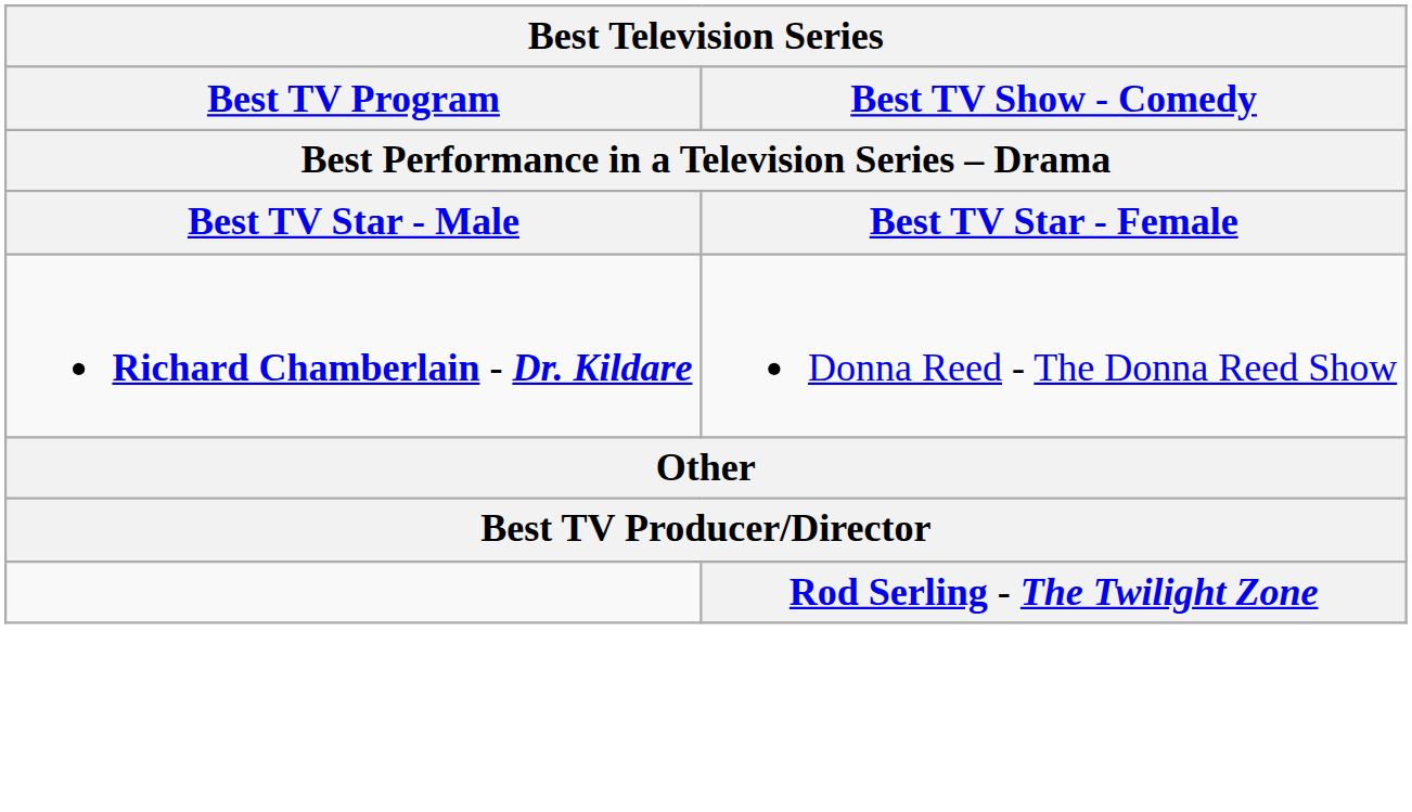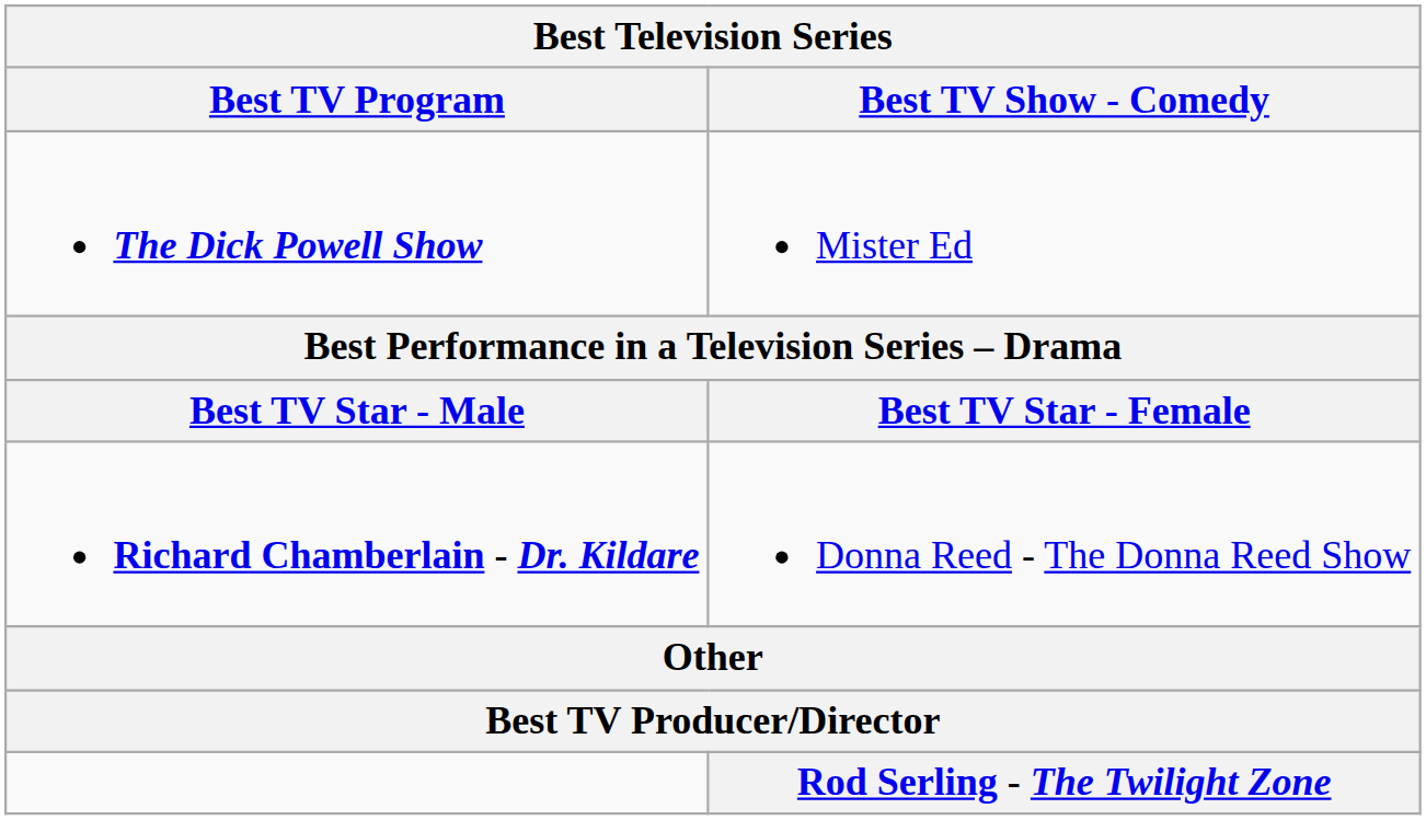 <table class="wikitable" style="width=100%">
 <tr>
 <th colspan="2">Best Television Series</th>
 </tr>
 <tr>
 <th style="width=50%"><a href='#'>Best TV Program</a></th>
 <th style="width=50%"><a href='#'>Best TV Show - Comedy</a></th>
+</tr>
+<tr>
+<td valign="top"><br><ul><li><strong> <em><a href='#'>The Dick Powell Show</a><strong><em></li></ul></td>
+<td valign="top"><br><ul><li></strong> </em><a href='#'>Mister Ed</a></em></strong></li></ul></td>
 </tr>
 <tr>
 <th colspan="2">Best Performance in a Television Series – Drama</th>
 </tr>
 <tr>
 <th><a href='#'>Best TV Star - Male</a></th>
 <th><a href='#'>Best TV Star - Female</a></th>
 </tr>
 <tr>
 <td valign="top"><br><ul><li><strong> <a href='#'>Richard Chamberlain</a> - <em><a href='#'>Dr. Kildare</a><strong><em></li></ul></td>
 <td valign="top"><br><ul><li></strong> <a href='#'>Donna Reed</a> - </em><a href='#'>The Donna Reed Show</a></em></strong></li></ul></td>
 </tr>
 <tr>
 <th colspan="2">Other</th>
 </tr>
 <tr>
 <th colspan=2>Best TV Producer/Director</th>
 </tr>
 <tr>
 <td valign="top"></td>
 <th><strong> <a href='#'>Rod Serling</a> - <em><a href='#'>The Twilight Zone</a><strong><em></th>
 </tr>
 </table>
